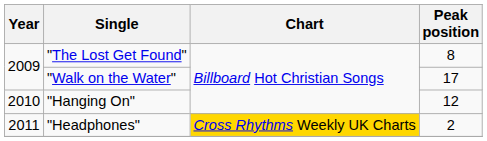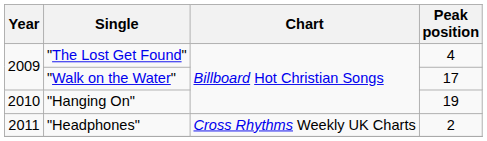 <table class="wikitable sortable">
 <tr>
 <th>Year</th>
 <th>Single</th>
 <th>Chart</th>
 <th>Peak<br>position</th>
 </tr>
 <tr>
 <td rowspan="2">2009</td>
 <td>"<a href='#'>The Lost Get Found</a>"</td>
 <td rowspan="3"><a href='#'><em>Billboard</em></a> <a href='#'>Hot Christian Songs</a></td>
-<td style="text-align:center;">8</td>
+<td style="text-align:center;">4</td>
 </tr>
 <tr>
 <td>"<a href='#'>Walk on the Water</a>"</td>
 <td style="text-align:center;">17</td>
 </tr>
 <tr>
 <td style="text-align:center;">2010</td>
 <td>"Hanging On"</td>
-<td style="text-align:center;">12</td>
+<td style="text-align:center;">19</td>
 </tr>
 <tr>
 <td style="text-align:center;">2011</td>
 <td>"Headphones"</td>
-<td style="background: gold;"><em><a href='#'>Cross Rhythms</a></em> Weekly UK Charts</td>
+<td><em><a href='#'>Cross Rhythms</a></em> Weekly UK Charts</td>
 <td style="text-align:center;">2</td>
 </tr>
 <tr>
 </tr>
 </table>
